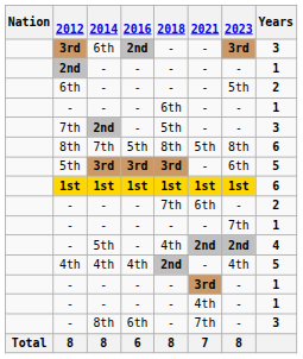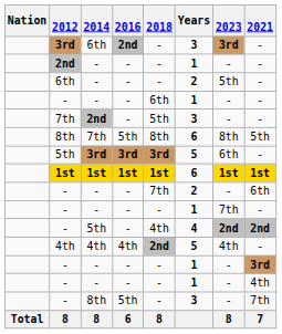 <table class="wikitable" style="text-align:center; font-size:90%">
 <tr>
 <th>Nation</th>
 <th><br><a href='#'>2012</a></th>
 <th><br><a href='#'>2014</a></th>
 <th><br><a href='#'>2016</a></th>
 <th><br><a href='#'>2018</a></th>
+<th>Years</th>
+<th><br><a href='#'>2023</a></th>
 <th><br><a href='#'>2021</a></th>
-<th><br><a href='#'>2023</a></th>
-<th>Years</th>
 </tr>
 <tr>
 <td align=left></td>
 <td bgcolor=#cc9966><strong>3rd</strong></td>
 <td>6th</td>
 <td bgcolor=silver><strong>2nd</strong></td>
 <td>-</td>
+<td><strong>3</strong></td>
+<td bgcolor=#cc9966><strong>3rd</strong></td>
 <td>-</td>
-<td bgcolor=#cc9966><strong>3rd</strong></td>
-<td><strong>3</strong></td>
 </tr>
 <tr>
 <td align=left></td>
 <td bgcolor=silver><strong>2nd</strong></td>
 <td>-</td>
 <td>-</td>
 <td>-</td>
+<td><strong>1</strong></td>
 <td>-</td>
 <td>-</td>
-<td><strong>1</strong></td>
 </tr>
 <tr>
 <td align=left></td>
 <td>6th</td>
 <td>-</td>
 <td>-</td>
 <td>-</td>
+<td><strong>2</strong></td>
+<td>5th</td>
 <td>-</td>
-<td>5th</td>
-<td><strong>2</strong></td>
 </tr>
 <tr>
 <td align=left></td>
 <td>-</td>
 <td>-</td>
 <td>-</td>
 <td>6th</td>
+<td><strong>1</strong></td>
 <td>-</td>
 <td>-</td>
-<td><strong>1</strong></td>
 </tr>
 <tr>
 <td align=left></td>
 <td>7th</td>
 <td bgcolor=silver><strong>2nd</strong></td>
 <td>-</td>
 <td>5th</td>
+<td><strong>3</strong></td>
 <td>-</td>
 <td>-</td>
-<td><strong>3</strong></td>
 </tr>
 <tr>
 <td align=left></td>
 <td>8th</td>
 <td>7th</td>
 <td>5th</td>
 <td>8th</td>
+<td><strong>6</strong></td>
+<td>8th</td>
 <td>5th</td>
-<td>8th</td>
-<td><strong>6</strong></td>
 </tr>
 <tr>
 <td align=left></td>
 <td>5th</td>
 <td bgcolor=#cc9966><strong>3rd</strong></td>
 <td bgcolor=#cc9966><strong>3rd</strong></td>
 <td bgcolor=#cc9966><strong>3rd</strong></td>
+<td><strong>5</strong></td>
+<td>6th</td>
 <td>-</td>
-<td>6th</td>
-<td><strong>5</strong></td>
 </tr>
 <tr>
 <td align=left></td>
 <td bgcolor=gold><strong>1st</strong></td>
 <td bgcolor=gold><strong>1st</strong></td>
 <td bgcolor=gold><strong>1st</strong></td>
 <td bgcolor=gold><strong>1st</strong></td>
+<td><strong>6</strong></td>
 <td bgcolor=gold><strong>1st</strong></td>
 <td bgcolor=gold><strong>1st</strong></td>
-<td><strong>6</strong></td>
 </tr>
 <tr>
 <td align=left></td>
 <td>-</td>
 <td>-</td>
 <td>-</td>
 <td>7th</td>
+<td><strong>2</strong></td>
+<td>-</td>
 <td>6th</td>
-<td>-</td>
-<td><strong>2</strong></td>
 </tr>
 <tr>
 <td align=left></td>
 <td>-</td>
 <td>-</td>
 <td>-</td>
 <td>-</td>
+<td><strong>1</strong></td>
+<td>7th</td>
 <td>-</td>
-<td>7th</td>
-<td><strong>1</strong></td>
 </tr>
 <tr>
 <td align=left></td>
 <td>-</td>
 <td>5th</td>
 <td>-</td>
 <td>4th</td>
+<td><strong>4</strong></td>
 <td bgcolor=silver><strong>2nd</strong></td>
 <td bgcolor=silver><strong>2nd</strong></td>
-<td><strong>4</strong></td>
 </tr>
 <tr>
 <td align=left></td>
 <td>4th</td>
 <td>4th</td>
 <td>4th</td>
 <td bgcolor=silver><strong>2nd</strong></td>
+<td><strong>5</strong></td>
+<td>4th</td>
 <td>-</td>
-<td>4th</td>
-<td><strong>5</strong></td>
 </tr>
 <tr>
 <td align=left></td>
 <td>-</td>
 <td>-</td>
 <td>-</td>
 <td>-</td>
+<td><strong>1</strong></td>
+<td>-</td>
 <td bgcolor=#cc9966><strong>3rd</strong></td>
-<td>-</td>
-<td><strong>1</strong></td>
 </tr>
 <tr>
 <td align=left></td>
 <td>-</td>
 <td>-</td>
 <td>-</td>
 <td>-</td>
+<td><strong>1</strong></td>
+<td>-</td>
 <td>4th</td>
-<td>-</td>
-<td><strong>1</strong></td>
 </tr>
 <tr>
 <td align=left></td>
 <td>-</td>
 <td>8th</td>
-<td>6th</td>
+<td>5th</td>
+<td>-</td>
+<td><strong>3</strong></td>
 <td>-</td>
 <td>7th</td>
-<td>-</td>
-<td><strong>3</strong></td>
 </tr>
 <tr>
 <th>Total</th>
 <th>8</th>
 <th>8</th>
 <th>6</th>
 <th>8</th>
+<th></th>
+<th>8</th>
 <th>7</th>
-<th>8</th>
-<th></th>
 </tr>
 </table>
